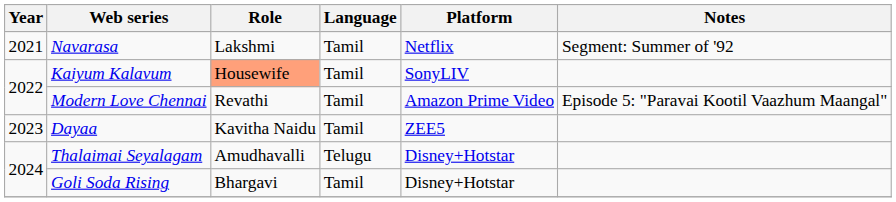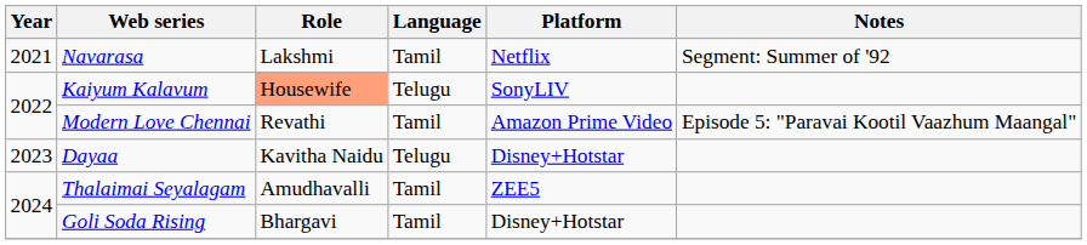 <table class="wikitable sortable">
 <tr style="background:#ccc; text-align:center;">
 <th>Year</th>
 <th>Web series</th>
 <th>Role</th>
 <th>Language</th>
 <th>Platform</th>
 <th>Notes</th>
 </tr>
 <tr>
 <td>2021</td>
 <td><em><a href='#'>Navarasa</a></em></td>
 <td>Lakshmi</td>
 <td>Tamil</td>
 <td><a href='#'>Netflix</a></td>
 <td>Segment: Summer of '92</td>
 </tr>
 <tr>
 <td rowspan="2">2022</td>
 <td><em><a href='#'>Kaiyum Kalavum</a></em></td>
 <td style="background: lightsalmon;">Housewife</td>
-<td>Tamil</td>
+<td>Telugu</td>
 <td><a href='#'>SonyLIV</a></td>
 <td></td>
 </tr>
 <tr>
 <td><em><a href='#'>Modern Love Chennai</a></em></td>
 <td>Revathi</td>
 <td>Tamil</td>
 <td><a href='#'>Amazon Prime Video</a></td>
 <td>Episode 5: "Paravai Kootil Vaazhum Maangal"</td>
 </tr>
 <tr>
 <td>2023</td>
 <td><em><a href='#'>Dayaa</a></em></td>
 <td>Kavitha Naidu</td>
-<td>Tamil</td>
-<td><a href='#'>ZEE5</a></td>
+<td>Telugu</td>
+<td><a href='#'>Disney+Hotstar</a></td>
 <td></td>
 </tr>
 <tr>
 <td rowspan=2>2024</td>
 <td><em><a href='#'>Thalaimai Seyalagam</a></em></td>
 <td>Amudhavalli</td>
-<td>Telugu</td>
-<td><a href='#'>Disney+Hotstar</a></td>
+<td>Tamil</td>
+<td><a href='#'>ZEE5</a></td>
 <td></td>
 </tr>
 <tr>
 <td><em><a href='#'>Goli Soda Rising</a></em></td>
 <td>Bhargavi</td>
 <td>Tamil</td>
 <td>Disney+Hotstar</td>
 <td></td>
 </tr>
 <tr>
 </tr>
 </table>
